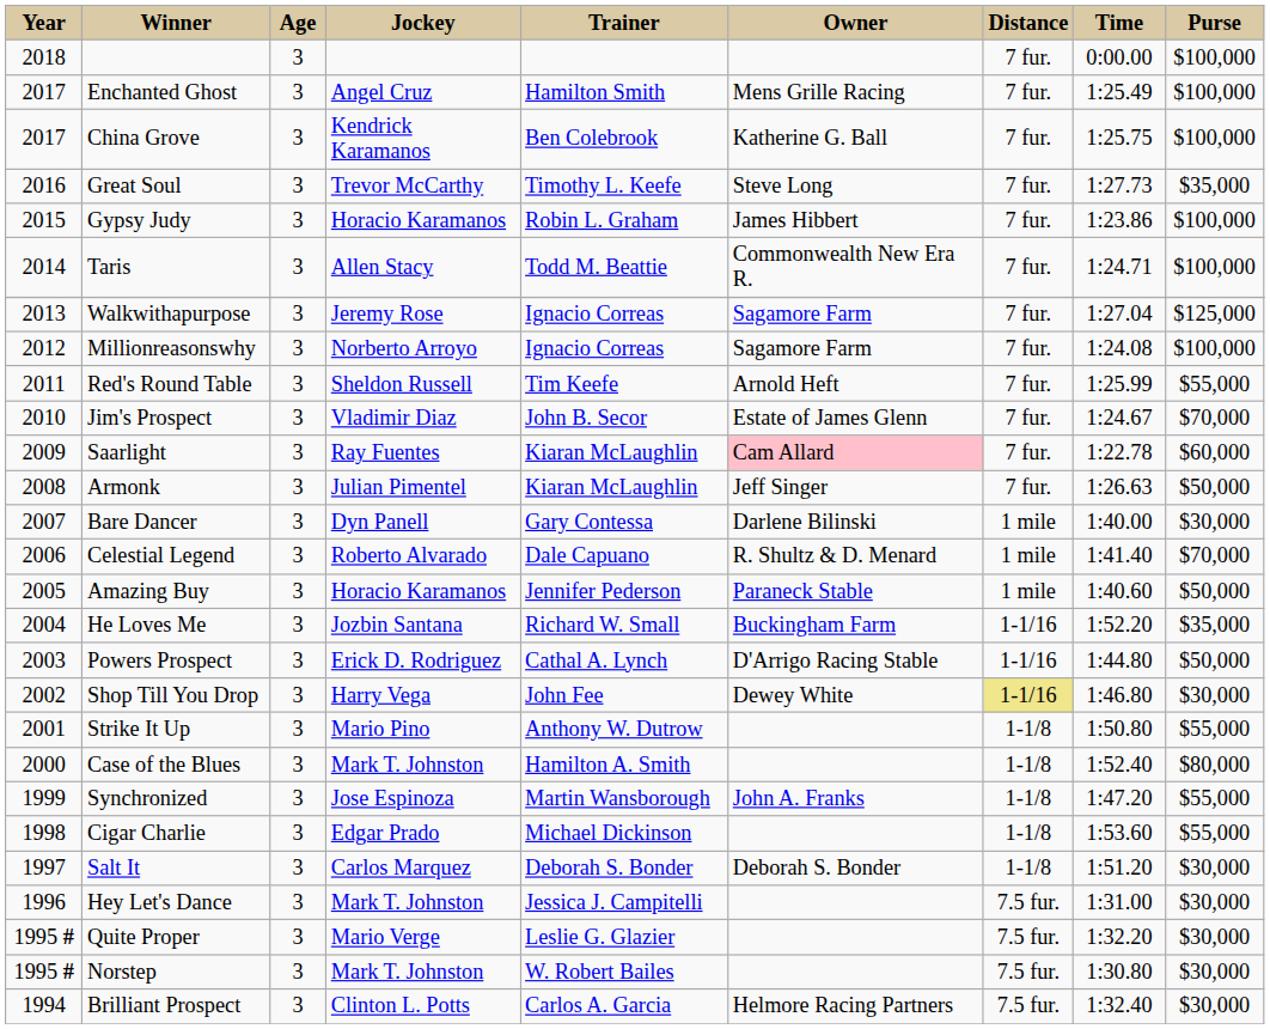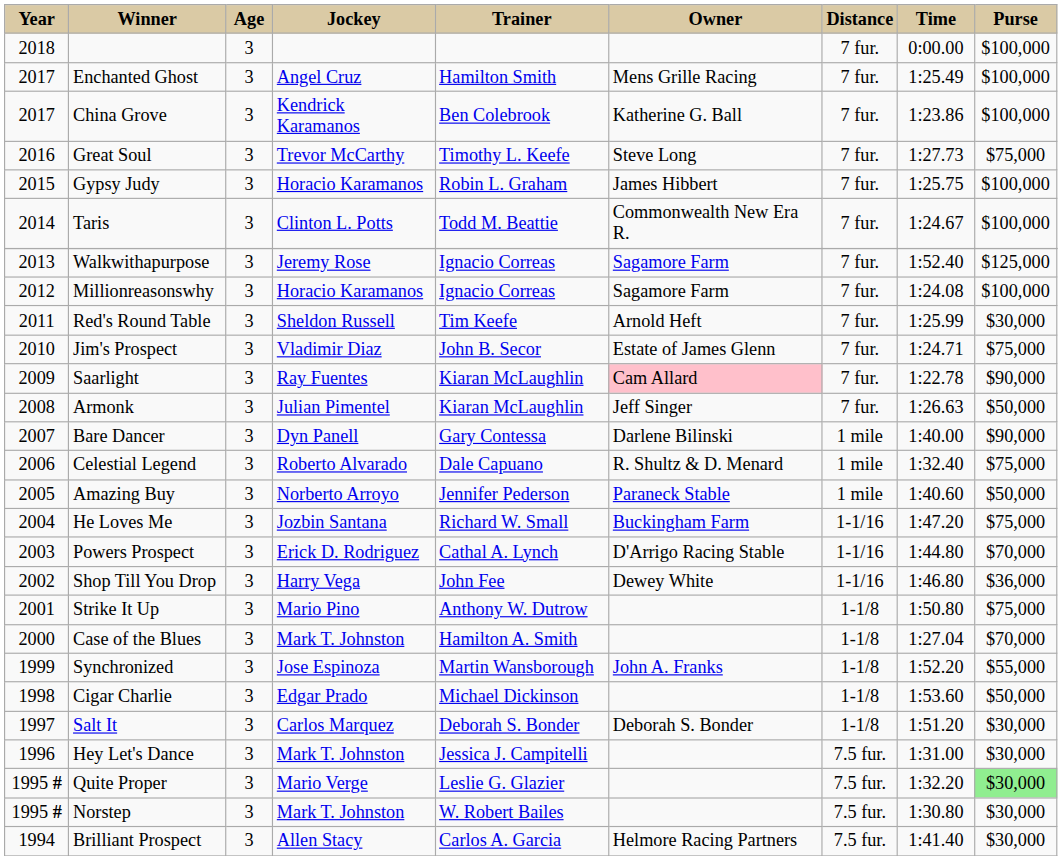 <table class="wikitable sortable">
 <tr>
 <th style="background-color:#DACAA5; width:49px">Year<br></th>
 <th style="background-color:#DACAA5; width:130px">Winner<br></th>
 <th style="background-color:#DACAA5; width:34px">Age<br></th>
 <th style="background-color:#DACAA5; width:135px">Jockey<br></th>
 <th style="background-color:#DACAA5; width:145px">Trainer<br></th>
 <th style="background-color:#DACAA5; width:180px">Owner<br></th>
 <th style="background-color:#DACAA5; width:50px">Distance</th>
 <th style="background-color:#DACAA5; width:60px">Time</th>
 <th style="background-color:#DACAA5; width:65px">Purse</th>
 </tr>
 <tr>
 <td align=center>2018</td>
 <td></td>
 <td align=center>3</td>
 <td></td>
 <td></td>
 <td></td>
 <td align=center>7 fur.</td>
 <td align=center>0:00.00</td>
 <td align=center>$100,000</td>
 </tr>
 <tr>
 <td align=center>2017</td>
 <td>Enchanted Ghost</td>
 <td align=center>3</td>
 <td><a href='#'>Angel Cruz</a></td>
 <td><a href='#'>Hamilton Smith</a></td>
 <td>Mens Grille Racing</td>
 <td align=center>7 fur.</td>
 <td align=center>1:25.49</td>
 <td align=center>$100,000</td>
 </tr>
 <tr>
 <td align=center>2017</td>
 <td>China Grove</td>
 <td align=center>3</td>
 <td><a href='#'>Kendrick Karamanos</a></td>
 <td><a href='#'>Ben Colebrook</a></td>
 <td>Katherine G. Ball</td>
 <td align=center>7 fur.</td>
-<td align=center>1:25.75</td>
+<td align=center>1:23.86</td>
 <td align=center>$100,000</td>
 </tr>
 <tr>
 <td align=center>2016</td>
 <td>Great Soul</td>
 <td align=center>3</td>
 <td><a href='#'>Trevor McCarthy</a></td>
 <td><a href='#'>Timothy L. Keefe</a></td>
 <td>Steve Long</td>
 <td align=center>7 fur.</td>
 <td align=center>1:27.73</td>
-<td align=center>$35,000</td>
+<td align=center>$75,000</td>
 </tr>
 <tr>
 <td align=center>2015</td>
 <td>Gypsy Judy</td>
 <td align=center>3</td>
 <td><a href='#'>Horacio Karamanos</a></td>
 <td><a href='#'>Robin L. Graham</a></td>
 <td>James Hibbert</td>
 <td align=center>7 fur.</td>
-<td align=center>1:23.86</td>
+<td align=center>1:25.75</td>
 <td align=center>$100,000</td>
 </tr>
 <tr>
 <td align=center>2014</td>
 <td>Taris</td>
 <td align=center>3</td>
-<td><a href='#'>Allen Stacy</a></td>
+<td><a href='#'>Clinton L. Potts</a></td>
 <td><a href='#'>Todd M. Beattie</a></td>
 <td>Commonwealth New Era R.</td>
 <td align=center>7 fur.</td>
-<td align=center>1:24.71</td>
+<td align=center>1:24.67</td>
 <td align=center>$100,000</td>
 </tr>
 <tr>
 </tr>
 <tr>
 <td align=center>2013</td>
 <td>Walkwithapurpose</td>
 <td align=center>3</td>
 <td><a href='#'>Jeremy Rose</a></td>
 <td><a href='#'>Ignacio Correas</a></td>
 <td><a href='#'>Sagamore Farm</a></td>
 <td align=center>7 fur.</td>
-<td align=center>1:27.04</td>
+<td align=center>1:52.40</td>
 <td align=center>$125,000</td>
 </tr>
 <tr>
 <td align=center>2012</td>
 <td>Millionreasonswhy</td>
 <td align=center>3</td>
-<td><a href='#'>Norberto Arroyo</a></td>
+<td><a href='#'>Horacio Karamanos</a></td>
 <td><a href='#'>Ignacio Correas</a></td>
 <td>Sagamore Farm</td>
 <td align=center>7 fur.</td>
 <td align=center>1:24.08</td>
 <td align=center>$100,000</td>
 </tr>
 <tr>
 <td align=center>2011</td>
 <td>Red's Round Table</td>
 <td align=center>3</td>
 <td><a href='#'>Sheldon Russell</a></td>
 <td><a href='#'>Tim Keefe</a></td>
 <td>Arnold Heft</td>
 <td align=center>7 fur.</td>
 <td align=center>1:25.99</td>
-<td align=center>$55,000</td>
+<td align=center>$30,000</td>
 </tr>
 <tr>
 <td align=center>2010</td>
 <td>Jim's Prospect</td>
 <td align=center>3</td>
 <td><a href='#'>Vladimir Diaz</a></td>
 <td><a href='#'>John B. Secor</a></td>
 <td>Estate of James Glenn</td>
 <td align=center>7 fur.</td>
-<td align=center>1:24.67</td>
-<td align=center>$70,000</td>
+<td align=center>1:24.71</td>
+<td align=center>$75,000</td>
 </tr>
 <tr>
 <td align=center>2009</td>
 <td>Saarlight</td>
 <td align=center>3</td>
 <td><a href='#'>Ray Fuentes</a></td>
 <td><a href='#'>Kiaran McLaughlin</a></td>
 <td style="background: pink;">Cam Allard</td>
 <td align=center>7 fur.</td>
 <td align=center>1:22.78</td>
-<td align=center>$60,000</td>
+<td align=center>$90,000</td>
 </tr>
 <tr>
 <td align=center>2008</td>
 <td>Armonk</td>
 <td align=center>3</td>
 <td><a href='#'>Julian Pimentel</a></td>
 <td><a href='#'>Kiaran McLaughlin</a></td>
 <td>Jeff Singer</td>
 <td align=center>7 fur.</td>
 <td align=center>1:26.63</td>
 <td align=center>$50,000</td>
 </tr>
 <tr>
 <td align=center>2007</td>
 <td>Bare Dancer</td>
 <td align=center>3</td>
 <td><a href='#'>Dyn Panell</a></td>
 <td><a href='#'>Gary Contessa</a></td>
 <td>Darlene Bilinski</td>
 <td align=center>1 mile</td>
 <td align=center>1:40.00</td>
-<td align=center>$30,000</td>
+<td align=center>$90,000</td>
 </tr>
 <tr>
 <td align=center>2006</td>
 <td>Celestial Legend</td>
 <td align=center>3</td>
 <td><a href='#'>Roberto Alvarado</a></td>
 <td><a href='#'>Dale Capuano</a></td>
 <td>R. Shultz & D. Menard</td>
 <td align=center>1 mile</td>
-<td align=center>1:41.40</td>
-<td align=center>$70,000</td>
+<td align=center>1:32.40</td>
+<td align=center>$75,000</td>
 </tr>
 <tr>
 <td align=center>2005</td>
 <td>Amazing Buy</td>
 <td align=center>3</td>
-<td><a href='#'>Horacio Karamanos</a></td>
+<td><a href='#'>Norberto Arroyo</a></td>
 <td><a href='#'>Jennifer Pederson</a></td>
 <td><a href='#'>Paraneck Stable</a></td>
 <td align=center>1 mile</td>
 <td align=center>1:40.60</td>
 <td align=center>$50,000</td>
 </tr>
 <tr>
 <td align=center>2004</td>
 <td>He Loves Me</td>
 <td align=center>3</td>
 <td><a href='#'>Jozbin Santana</a></td>
 <td><a href='#'>Richard W. Small</a></td>
 <td><a href='#'>Buckingham Farm</a></td>
 <td align=center>1-1/16</td>
-<td align=center>1:52.20</td>
-<td align=center>$35,000</td>
+<td align=center>1:47.20</td>
+<td align=center>$75,000</td>
 </tr>
 <tr>
 <td align=center>2003</td>
 <td>Powers Prospect</td>
 <td align=center>3</td>
 <td><a href='#'>Erick D. Rodriguez</a></td>
 <td><a href='#'>Cathal A. Lynch</a></td>
 <td>D'Arrigo Racing Stable</td>
 <td align=center>1-1/16</td>
 <td align=center>1:44.80</td>
-<td align=center>$50,000</td>
+<td align=center>$70,000</td>
 </tr>
 <tr>
 <td align=center>2002</td>
 <td>Shop Till You Drop</td>
 <td align=center>3</td>
 <td><a href='#'>Harry Vega</a></td>
 <td><a href='#'>John Fee</a></td>
 <td>Dewey White</td>
-<td align=center style="background: khaki;">1-1/16</td>
+<td align=center>1-1/16</td>
 <td align=center>1:46.80</td>
-<td align=center>$30,000</td>
+<td align=center>$36,000</td>
 </tr>
 <tr>
 <td align=center>2001</td>
 <td>Strike It Up</td>
 <td align=center>3</td>
 <td><a href='#'>Mario Pino</a></td>
 <td><a href='#'>Anthony W. Dutrow</a></td>
 <td></td>
 <td align=center>1-1/8</td>
 <td align=center>1:50.80</td>
-<td align=center>$55,000</td>
+<td align=center>$75,000</td>
 </tr>
 <tr>
 <td align=center>2000</td>
 <td>Case of the Blues</td>
 <td align=center>3</td>
 <td><a href='#'>Mark T. Johnston</a></td>
 <td><a href='#'>Hamilton A. Smith</a></td>
 <td></td>
 <td align=center>1-1/8</td>
-<td align=center>1:52.40</td>
-<td align=center>$80,000</td>
+<td align=center>1:27.04</td>
+<td align=center>$70,000</td>
 </tr>
 <tr>
 <td align=center>1999</td>
 <td>Synchronized</td>
 <td align=center>3</td>
 <td><a href='#'>Jose Espinoza</a></td>
 <td><a href='#'>Martin Wansborough</a></td>
 <td><a href='#'>John A. Franks</a></td>
 <td align=center>1-1/8</td>
-<td align=center>1:47.20</td>
+<td align=center>1:52.20</td>
 <td align=center>$55,000</td>
 </tr>
 <tr>
 <td align=center>1998</td>
 <td>Cigar Charlie</td>
 <td align=center>3</td>
 <td><a href='#'>Edgar Prado</a></td>
 <td><a href='#'>Michael Dickinson</a></td>
 <td></td>
 <td align=center>1-1/8</td>
 <td align=center>1:53.60</td>
-<td align=center>$55,000</td>
+<td align=center>$50,000</td>
 </tr>
 <tr>
 <td align=center>1997</td>
 <td><a href='#'>Salt It</a></td>
 <td align=center>3</td>
 <td><a href='#'>Carlos Marquez</a></td>
 <td><a href='#'>Deborah S. Bonder</a></td>
 <td>Deborah S. Bonder</td>
 <td align=center>1-1/8</td>
 <td align=center>1:51.20</td>
 <td align=center>$30,000</td>
 </tr>
 <tr>
 <td align=center>1996</td>
 <td>Hey Let's Dance</td>
 <td align=center>3</td>
 <td><a href='#'>Mark T. Johnston</a></td>
 <td><a href='#'>Jessica J. Campitelli</a></td>
 <td></td>
 <td align=center>7.5 fur.</td>
 <td align=center>1:31.00</td>
 <td align=center>$30,000</td>
 </tr>
 <tr>
 <td align=center>1995  <strong>#</strong></td>
 <td>Quite Proper</td>
 <td align=center>3</td>
 <td><a href='#'>Mario Verge</a></td>
 <td><a href='#'>Leslie G. Glazier</a></td>
 <td></td>
 <td align=center>7.5 fur.</td>
 <td align=center>1:32.20</td>
-<td align=center>$30,000</td>
+<td align=center style="background: lightgreen;">$30,000</td>
 </tr>
 <tr>
 <td align=center>1995  <strong>#</strong></td>
 <td>Norstep</td>
 <td align=center>3</td>
 <td><a href='#'>Mark T. Johnston</a></td>
 <td><a href='#'>W. Robert Bailes</a></td>
 <td></td>
 <td align=center>7.5 fur.</td>
 <td align=center>1:30.80</td>
 <td align=center>$30,000</td>
 </tr>
 <tr>
 <td align=center>1994</td>
 <td>Brilliant Prospect</td>
 <td align=center>3</td>
-<td><a href='#'>Clinton L. Potts</a></td>
+<td><a href='#'>Allen Stacy</a></td>
 <td><a href='#'>Carlos A. Garcia</a></td>
 <td>Helmore Racing Partners</td>
 <td align=center>7.5 fur.</td>
-<td align=center>1:32.40</td>
+<td align=center>1:41.40</td>
 <td align=center>$30,000</td>
 </tr>
 <tr>
 </tr>
 </table>
